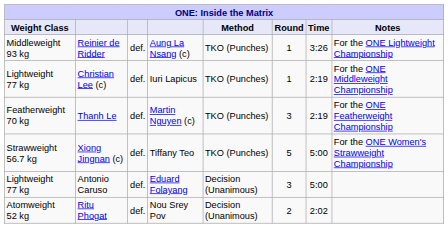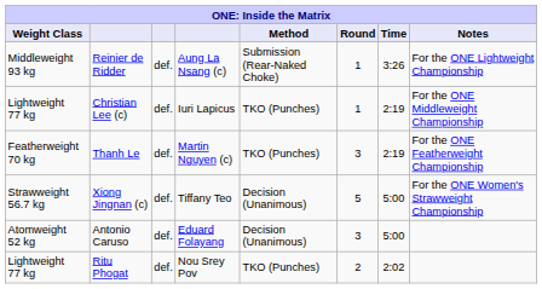 <table class="wikitable" style="font-size: 80%;">
 <tr>
 <th colspan="8" style="background-color: #ccf; color: #000080; text-align: center;"><strong>ONE: Inside the Matrix</strong></th>
 </tr>
 <tr>
 <th colspan="1" style="background-color: #E6E8FA; color: #000000; text-align: center;">Weight Class</th>
 <th colspan="1" style="background-color: #E6E8FA; color: #000000; text-align: center;"></th>
 <th colspan="1" style="background-color: #E6E8FA; color: #000000; text-align: center;"></th>
 <th colspan="1" style="background-color: #E6E8FA; color: #000000; text-align: center;"></th>
 <th colspan="1" style="background-color: #E6E8FA; color: #000000; text-align: center;">Method</th>
 <th colspan="1" style="background-color: #E6E8FA; color: #000000; text-align: center;">Round</th>
 <th colspan="1" style="background-color: #E6E8FA; color: #000000; text-align: center;">Time</th>
 <th colspan="1" style="background-color: #E6E8FA; color: #000000; text-align: center;">Notes</th>
 </tr>
 <tr>
 <td>Middleweight 93 kg</td>
 <td> <a href='#'>Reinier de Ridder</a></td>
 <td>def.</td>
 <td> <a href='#'>Aung La Nsang</a> (c)</td>
-<td>TKO (Punches)</td>
+<td>Submission (Rear-Naked Choke)</td>
 <td align=center>1</td>
 <td align=center>3:26</td>
 <td>For the <a href='#'>ONE Lightweight Championship</a></td>
 </tr>
 <tr>
 <td>Lightweight 77 kg</td>
 <td> <a href='#'>Christian Lee</a> (c)</td>
 <td>def.</td>
 <td> Iuri Lapicus</td>
 <td>TKO (Punches)</td>
 <td align=center>1</td>
 <td align=center>2:19</td>
 <td>For the <a href='#'>ONE Middleweight Championship</a></td>
 </tr>
 <tr>
 <td>Featherweight 70 kg</td>
 <td> <a href='#'>Thanh Le</a></td>
 <td>def.</td>
 <td> <a href='#'>Martin Nguyen</a> (c)</td>
 <td>TKO (Punches)</td>
 <td align=center>3</td>
 <td align=center>2:19</td>
 <td>For the <a href='#'>ONE Featherweight Championship</a></td>
 </tr>
 <tr>
 <td>Strawweight 56.7 kg</td>
 <td> <a href='#'>Xiong Jingnan</a> (c)</td>
 <td>def.</td>
 <td> Tiffany Teo</td>
-<td>TKO (Punches)</td>
+<td>Decision (Unanimous)</td>
 <td align=center>5</td>
 <td align=center>5:00</td>
 <td>For the <a href='#'>ONE Women's Strawweight Championship</a></td>
 </tr>
 <tr>
-<td>Lightweight 77 kg</td>
+<td>Atomweight 52 kg</td>
 <td> Antonio Caruso</td>
 <td>def.</td>
 <td> <a href='#'>Eduard Folayang</a></td>
 <td>Decision (Unanimous)</td>
 <td align=center>3</td>
 <td align=center>5:00</td>
 <td></td>
 </tr>
 <tr>
-<td>Atomweight 52 kg</td>
+<td>Lightweight 77 kg</td>
 <td> <a href='#'>Ritu Phogat</a></td>
 <td>def.</td>
 <td> Nou Srey Pov</td>
-<td>Decision (Unanimous)</td>
+<td>TKO (Punches)</td>
 <td align=center>2</td>
 <td align=center>2:02</td>
 <td></td>
 </tr>
 </table>
